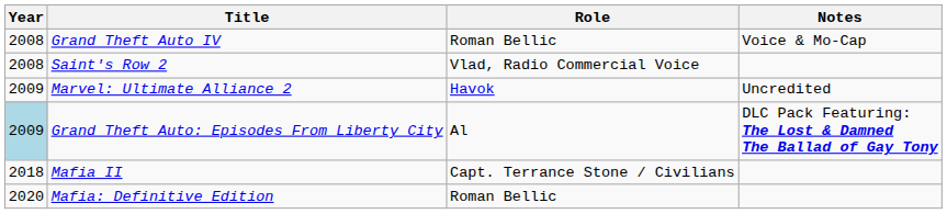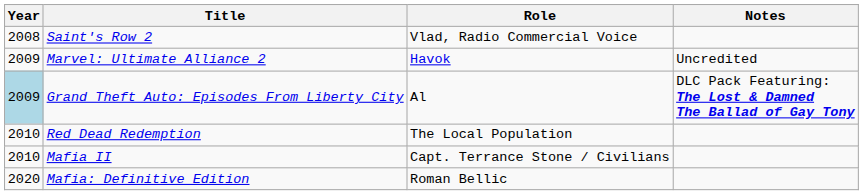 <table class="wikitable sortable">
 <tr>
 <th>Year</th>
 <th>Title</th>
 <th>Role</th>
 <th scope="col" class="unsortable">Notes</th>
-</tr>
-<tr>
-<td>2008</td>
-<td><em><a href='#'>Grand Theft Auto IV</a></em></td>
-<td>Roman Bellic</td>
-<td>Voice & Mo-Cap</td>
 </tr>
 <tr>
 <td>2008</td>
 <td><em><a href='#'>Saint's Row 2</a></em></td>
 <td>Vlad, Radio Commercial Voice</td>
 <td></td>
 </tr>
 <tr>
 <td>2009</td>
 <td><em><a href='#'>Marvel: Ultimate Alliance 2</a></em></td>
 <td><a href='#'>Havok</a></td>
 <td>Uncredited</td>
 </tr>
 <tr>
 <td style="background: lightblue;">2009</td>
 <td><em><a href='#'>Grand Theft Auto: Episodes From Liberty City</a></em></td>
 <td>Al</td>
 <td>DLC Pack Featuring:<br><strong><em><a href='#'>The Lost & Damned</a></em></strong><br> <strong><em><a href='#'>The Ballad of Gay Tony</a></em></strong></td>
 </tr>
 <tr>
-<td>2018</td>
+<td>2010</td>
+<td><em><a href='#'>Red Dead Redemption</a></em></td>
+<td>The Local Population</td>
+<td></td>
+</tr>
+<tr>
+<td>2010</td>
 <td><em><a href='#'>Mafia II</a></em></td>
 <td>Capt. Terrance Stone / Civilians</td>
 <td></td>
 </tr>
 <tr>
 <td>2020</td>
 <td><em><a href='#'>Mafia: Definitive Edition</a></em></td>
 <td>Roman Bellic</td>
 <td></td>
 </tr>
 </table>
